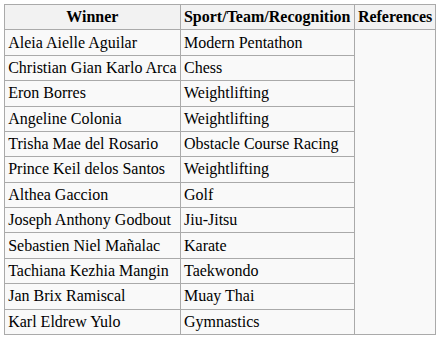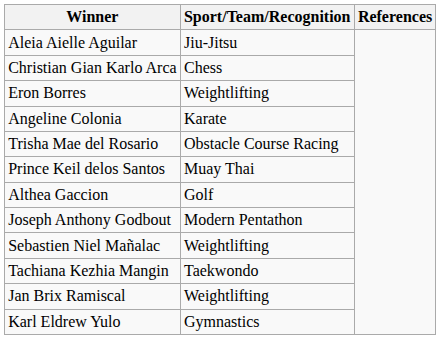 <table class="wikitable">
 <tr>
 <th>Winner</th>
 <th>Sport/Team/Recognition</th>
 <th>References</th>
 </tr>
 <tr>
 <td>Aleia Aielle Aguilar</td>
-<td>Modern Pentathon <br> </td>
+<td>Jiu-Jitsu <br> </td>
 <td rowspan=12></td>
 </tr>
 <tr>
 <td>Christian Gian Karlo Arca</td>
 <td>Chess <br> </td>
 </tr>
 <tr>
 <td>Eron Borres</td>
 <td>Weightlifting <br> </td>
 </tr>
 <tr>
 <td>Angeline Colonia</td>
-<td>Weightlifting <br> </td>
+<td>Karate <br> </td>
 </tr>
 <tr>
 <td>Trisha Mae del Rosario</td>
 <td>Obstacle Course Racing <br> </td>
 </tr>
 <tr>
 <td>Prince Keil delos Santos</td>
-<td>Weightlifting <br> </td>
+<td>Muay Thai <br> </td>
 </tr>
 <tr>
 <td>Althea Gaccion</td>
 <td>Golf <br> </td>
 </tr>
 <tr>
 <td>Joseph Anthony Godbout</td>
-<td>Jiu-Jitsu <br> </td>
+<td>Modern Pentathon <br> </td>
 </tr>
 <tr>
 <td>Sebastien Niel Mañalac</td>
-<td>Karate <br> </td>
+<td>Weightlifting <br> </td>
 </tr>
 <tr>
 <td>Tachiana Kezhia Mangin</td>
 <td>Taekwondo <br> </td>
 </tr>
 <tr>
 <td>Jan Brix Ramiscal</td>
-<td>Muay Thai <br> </td>
+<td>Weightlifting <br> </td>
 </tr>
 <tr>
 <td>Karl Eldrew Yulo</td>
 <td>Gymnastics <br> </td>
 </tr>
 </table>
